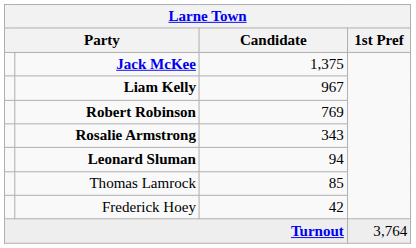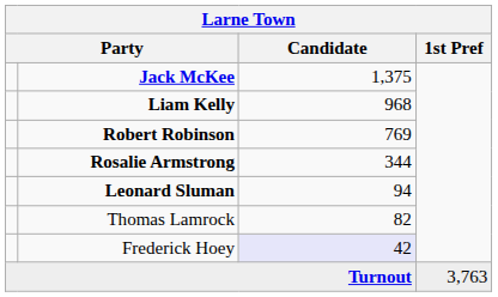 <table class="wikitable">
 <tr>
 <th colspan="4" align="center"><a href='#'>Larne Town</a></th>
 </tr>
 <tr>
 <th colspan="2" align="center" width=200>Party</th>
 <th width=150>Candidate</th>
 <th width=60>1st Pref</th>
 </tr>
 <tr>
 <td></td>
 <td align="right"><strong><a href='#'>Jack McKee</a></strong></td>
 <td align="right">1,375</td>
 </tr>
 <tr>
 <td></td>
 <td align="right"><strong>Liam Kelly</strong></td>
-<td align="right">967</td>
+<td align="right">968</td>
 </tr>
 <tr>
 <td></td>
 <td align="right"><strong>Robert Robinson</strong></td>
 <td align="right">769</td>
 </tr>
 <tr>
 <td></td>
 <td align="right"><strong>Rosalie Armstrong</strong></td>
-<td align="right">343</td>
+<td align="right">344</td>
 </tr>
 <tr>
 <td></td>
 <td align="right"><strong>Leonard Sluman</strong></td>
 <td align="right">94</td>
 </tr>
 <tr>
 <td></td>
 <td align="right">Thomas Lamrock</td>
-<td align="right">85</td>
+<td align="right">82</td>
 </tr>
 <tr>
 <td></td>
 <td align="right">Frederick Hoey</td>
-<td align="right">42</td>
+<td align="right" style="background: lavender;">42</td>
 </tr>
 <tr bgcolor="EEEEEE">
 <td colspan=3 align="right"><strong><a href='#'>Turnout</a></strong></td>
-<td align="right">3,764</td>
+<td align="right">3,763</td>
 </tr>
 </table>
